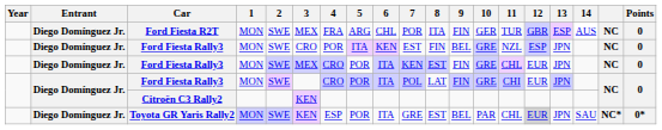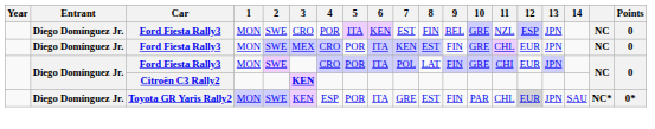 <table class="wikitable" style="text-align:center; font-size:90%;">
 <tr>
 <th>Year</th>
 <th>Entrant</th>
 <th>Car</th>
 <th>1</th>
 <th>2</th>
 <th>3</th>
 <th>4</th>
 <th>5</th>
 <th>6</th>
 <th>7</th>
 <th>8</th>
 <th>9</th>
 <th>10</th>
 <th>11</th>
 <th>12</th>
 <th>13</th>
 <th>14</th>
 <th></th>
 <th>Points</th>
-</tr>
-<tr>
-<td></td>
-<th>Diego Domínguez Jr.</th>
-<th><a href='#'>Ford Fiesta R2T</a></th>
-<td><a href='#'>MON</a></td>
-<td><a href='#'>SWE</a></td>
-<td><a href='#'>MEX</a></td>
-<td><a href='#'>FRA</a></td>
-<td><a href='#'>ARG</a></td>
-<td><a href='#'>CHL</a></td>
-<td><a href='#'>POR</a></td>
-<td><a href='#'>ITA</a></td>
-<td><a href='#'>FIN</a></td>
-<td><a href='#'>GER</a></td>
-<td><a href='#'>TUR</a></td>
-<td style="background:#CFCFFF;"><a href='#'>GBR</a><br></td>
-<td style="background:#EFCFFF;"><a href='#'>ESP</a><br></td>
-<td style="background:#FFFFFF;"><a href='#'>AUS</a><br></td>
-<th>NC</th>
-<th>0</th>
 </tr>
 <tr>
 <td></td>
 <th>Diego Domínguez Jr.</th>
 <th><a href='#'>Ford Fiesta Rally3</a></th>
 <td><a href='#'>MON</a></td>
 <td><a href='#'>SWE</a></td>
 <td><a href='#'>CRO</a></td>
 <td><a href='#'>POR</a></td>
 <td style="background:#EFCFFF;"><a href='#'>ITA</a><br></td>
 <td style="background:#EFCFFF;"><a href='#'>KEN</a><br></td>
 <td><a href='#'>EST</a></td>
 <td><a href='#'>FIN</a></td>
 <td><a href='#'>BEL</a></td>
 <td style="background:#CFCFFF;"><a href='#'>GRE</a><br></td>
 <td><a href='#'>NZL</a></td>
 <td style="background:#CFCFFF;"><a href='#'>ESP</a><br></td>
 <td><a href='#'>JPN</a></td>
 <td></td>
 <th>NC</th>
 <th>0</th>
 </tr>
 <tr>
 <td></td>
 <th>Diego Domínguez Jr.</th>
 <th><a href='#'>Ford Fiesta Rally3</a></th>
 <td><a href='#'>MON</a></td>
 <td style="background:#CFCFFF;"><a href='#'>SWE</a><br></td>
 <td style="background:#CFCFFF;"><a href='#'>MEX</a><br></td>
 <td style="background:#CFCFFF;"><a href='#'>CRO</a><br></td>
 <td><a href='#'>POR</a></td>
 <td style="background:#CFCFFF;"><a href='#'>ITA</a><br></td>
 <td style="background:#CFCFFF;"><a href='#'>KEN</a><br></td>
 <td style="background:#CFCFFF;"><a href='#'>EST</a><br></td>
 <td><a href='#'>FIN</a></td>
 <td style="background:#CFCFFF;"><a href='#'>GRE</a><br></td>
 <td style="background:#EFCFFF;"><a href='#'>CHL</a><br></td>
 <td><a href='#'>EUR</a></td>
 <td><a href='#'>JPN</a></td>
 <td></td>
 <th>NC</th>
 <th>0</th>
 </tr>
 <tr>
 <td rowspan="2"></td>
 <th rowspan="2">Diego Domínguez Jr.</th>
 <th nowrap><a href='#'>Ford Fiesta Rally3</a></th>
 <td><a href='#'>MON</a></td>
 <td style="background:#EFCFFF;"><a href='#'>SWE</a><br></td>
 <td></td>
 <td style="background:#CFCFFF;"><a href='#'>CRO</a><br></td>
 <td style="background:#CFCFFF;"><a href='#'>POR</a><br></td>
 <td style="background:#CFCFFF;"><a href='#'>ITA</a><br></td>
 <td style="background:#CFCFFF;"><a href='#'>POL</a><br></td>
 <td><a href='#'>LAT</a></td>
 <td style="background:#CFCFFF;"><a href='#'>FIN</a><br></td>
 <td style="background:#CFCFFF;"><a href='#'>GRE</a><br></td>
 <td style="background:#CFCFFF;"><a href='#'>CHI</a><br></td>
 <td><a href='#'>EUR</a></td>
 <td style="background:#CFCFFF;"><a href='#'>JPN</a><br></td>
 <td></td>
 <th rowspan="2">NC</th>
 <th rowspan="2">0</th>
 </tr>
 <tr>
 <th><a href='#'>Citroën C3 Rally2</a></th>
 <td></td>
 <td></td>
-<td style="background:#EFCFFF;"><a href='#'>KEN</a><br></td>
+<td style="background:#EFCFFF;"><strong><a href='#'>KEN</a><br></strong></td>
 <td></td>
 <td></td>
 <td></td>
 <td></td>
 <td></td>
 <td></td>
 <td></td>
 <td></td>
 <td></td>
 <td></td>
 <td></td>
 </tr>
 <tr>
 <td></td>
 <th>Diego Domínguez Jr.</th>
 <th><a href='#'>Toyota GR Yaris Rally2</a></th>
 <td style="background:#CFCFFF;"><a href='#'>MON</a><br></td>
 <td style="background:#CFCFFF;"><a href='#'>SWE</a><br></td>
 <td style="background:#EFCFFF;"><a href='#'>KEN</a><br></td>
 <td><a href='#'>ESP</a></td>
 <td><a href='#'>POR</a></td>
 <td><a href='#'>ITA</a></td>
 <td><a href='#'>GRE</a></td>
 <td><a href='#'>EST</a></td>
-<td><a href='#'>BEL</a></td>
+<td><a href='#'>FIN</a></td>
 <td><a href='#'>PAR</a></td>
 <td><a href='#'>CHL</a></td>
 <td style="background: lightgrey;"><a href='#'>EUR</a></td>
 <td><a href='#'>JPN</a></td>
 <td><a href='#'>SAU</a></td>
 <th>NC*</th>
 <th>0*</th>
 </tr>
 </table>
